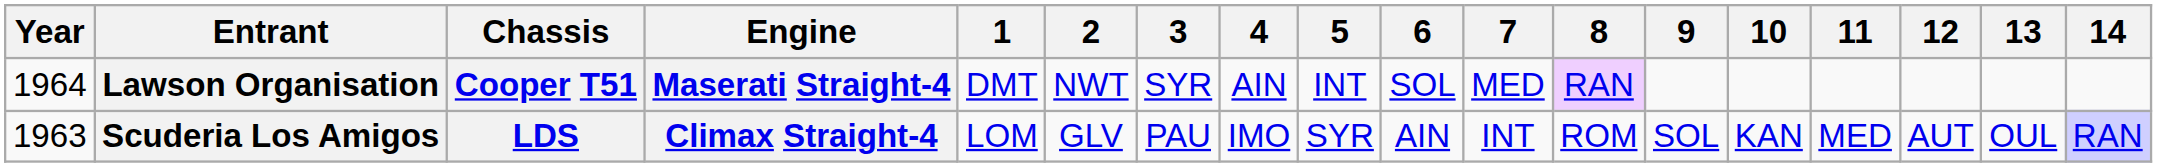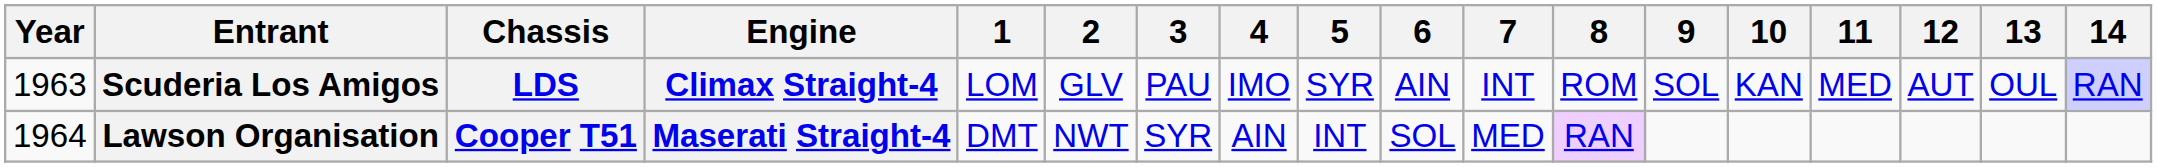 <table class="wikitable" style="text-align:center; font-size:90%">
 <tr>
 <th>Year</th>
 <th>Entrant</th>
 <th>Chassis</th>
 <th>Engine</th>
 <th>1</th>
 <th>2</th>
 <th>3</th>
 <th>4</th>
 <th>5</th>
 <th>6</th>
 <th>7</th>
 <th>8</th>
 <th>9</th>
 <th>10</th>
 <th>11</th>
 <th>12</th>
 <th>13</th>
 <th>14</th>
 </tr>
 <tr>
+<td>1963</td>
+<th>Scuderia Los Amigos</th>
+<th><a href='#'>LDS</a></th>
+<th><a href='#'>Climax</a> <a href='#'>Straight-4</a></th>
+<td><a href='#'>LOM</a></td>
+<td><a href='#'>GLV</a></td>
+<td><a href='#'>PAU</a></td>
+<td><a href='#'>IMO</a></td>
+<td><a href='#'>SYR</a></td>
+<td><a href='#'>AIN</a></td>
+<td><a href='#'>INT</a></td>
+<td><a href='#'>ROM</a></td>
+<td><a href='#'>SOL</a></td>
+<td><a href='#'>KAN</a></td>
+<td><a href='#'>MED</a></td>
+<td><a href='#'>AUT</a></td>
+<td><a href='#'>OUL</a></td>
+<td style="background:#CFCFFF;"><a href='#'>RAN</a><br></td>
+</tr>
+<tr>
 <td>1964</td>
 <th>Lawson Organisation</th>
 <th><a href='#'>Cooper</a> <a href='#'>T51</a></th>
 <th><a href='#'>Maserati</a> <a href='#'>Straight-4</a></th>
 <td><a href='#'>DMT</a></td>
 <td><a href='#'>NWT</a></td>
 <td><a href='#'>SYR</a></td>
 <td><a href='#'>AIN</a></td>
 <td><a href='#'>INT</a></td>
 <td><a href='#'>SOL</a></td>
 <td><a href='#'>MED</a></td>
 <td style="background:#EFCFFF;"><a href='#'>RAN</a><br></td>
 <td></td>
 <td></td>
 <td></td>
 <td></td>
 <td></td>
 <td></td>
 </tr>
-<tr>
-<td>1963</td>
-<th>Scuderia Los Amigos</th>
-<th><a href='#'>LDS</a></th>
-<th><a href='#'>Climax</a> <a href='#'>Straight-4</a></th>
-<td><a href='#'>LOM</a></td>
-<td><a href='#'>GLV</a></td>
-<td><a href='#'>PAU</a></td>
-<td><a href='#'>IMO</a></td>
-<td><a href='#'>SYR</a></td>
-<td><a href='#'>AIN</a></td>
-<td><a href='#'>INT</a></td>
-<td><a href='#'>ROM</a></td>
-<td><a href='#'>SOL</a></td>
-<td><a href='#'>KAN</a></td>
-<td><a href='#'>MED</a></td>
-<td><a href='#'>AUT</a></td>
-<td><a href='#'>OUL</a></td>
-<td style="background:#CFCFFF;"><a href='#'>RAN</a><br></td>
-</tr>
 </table>
